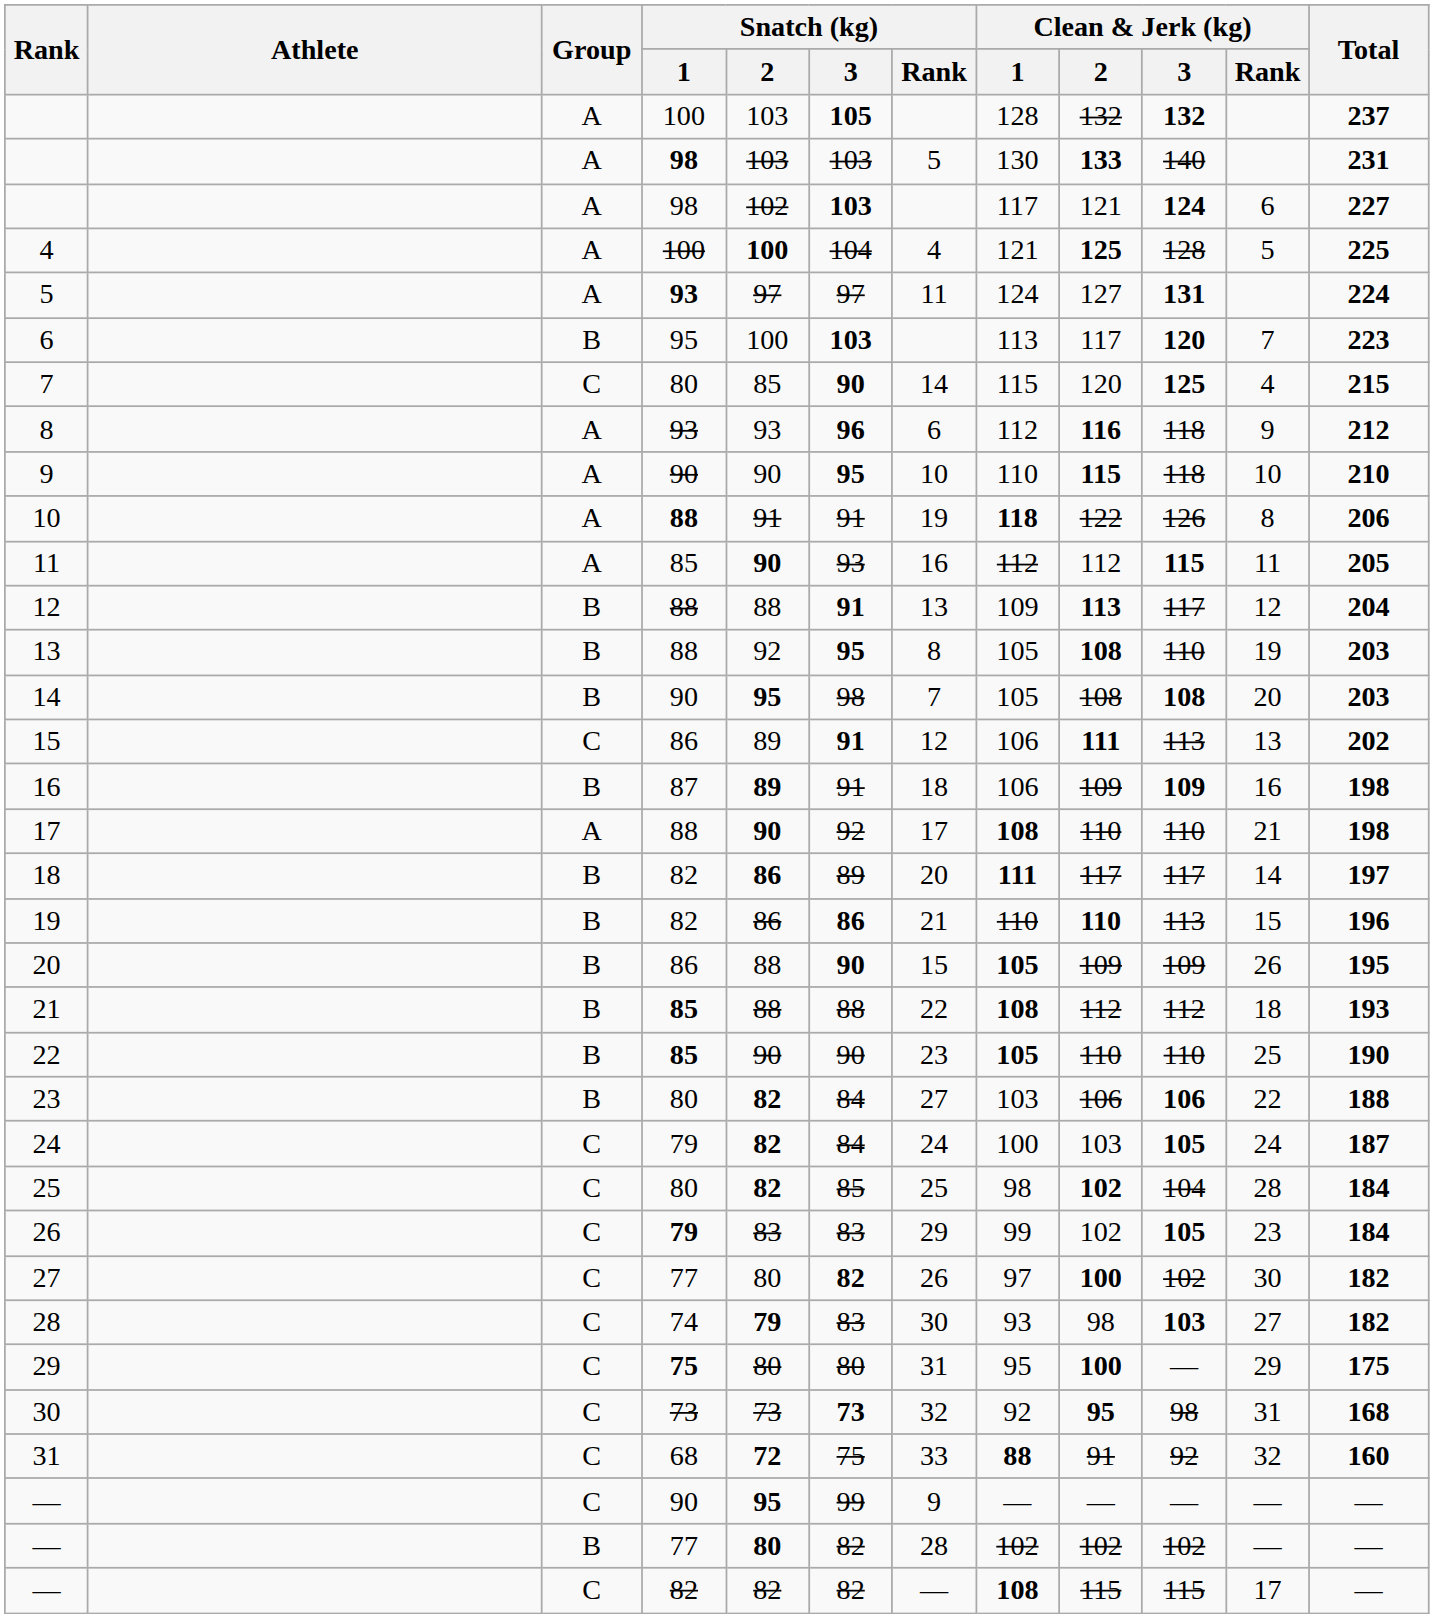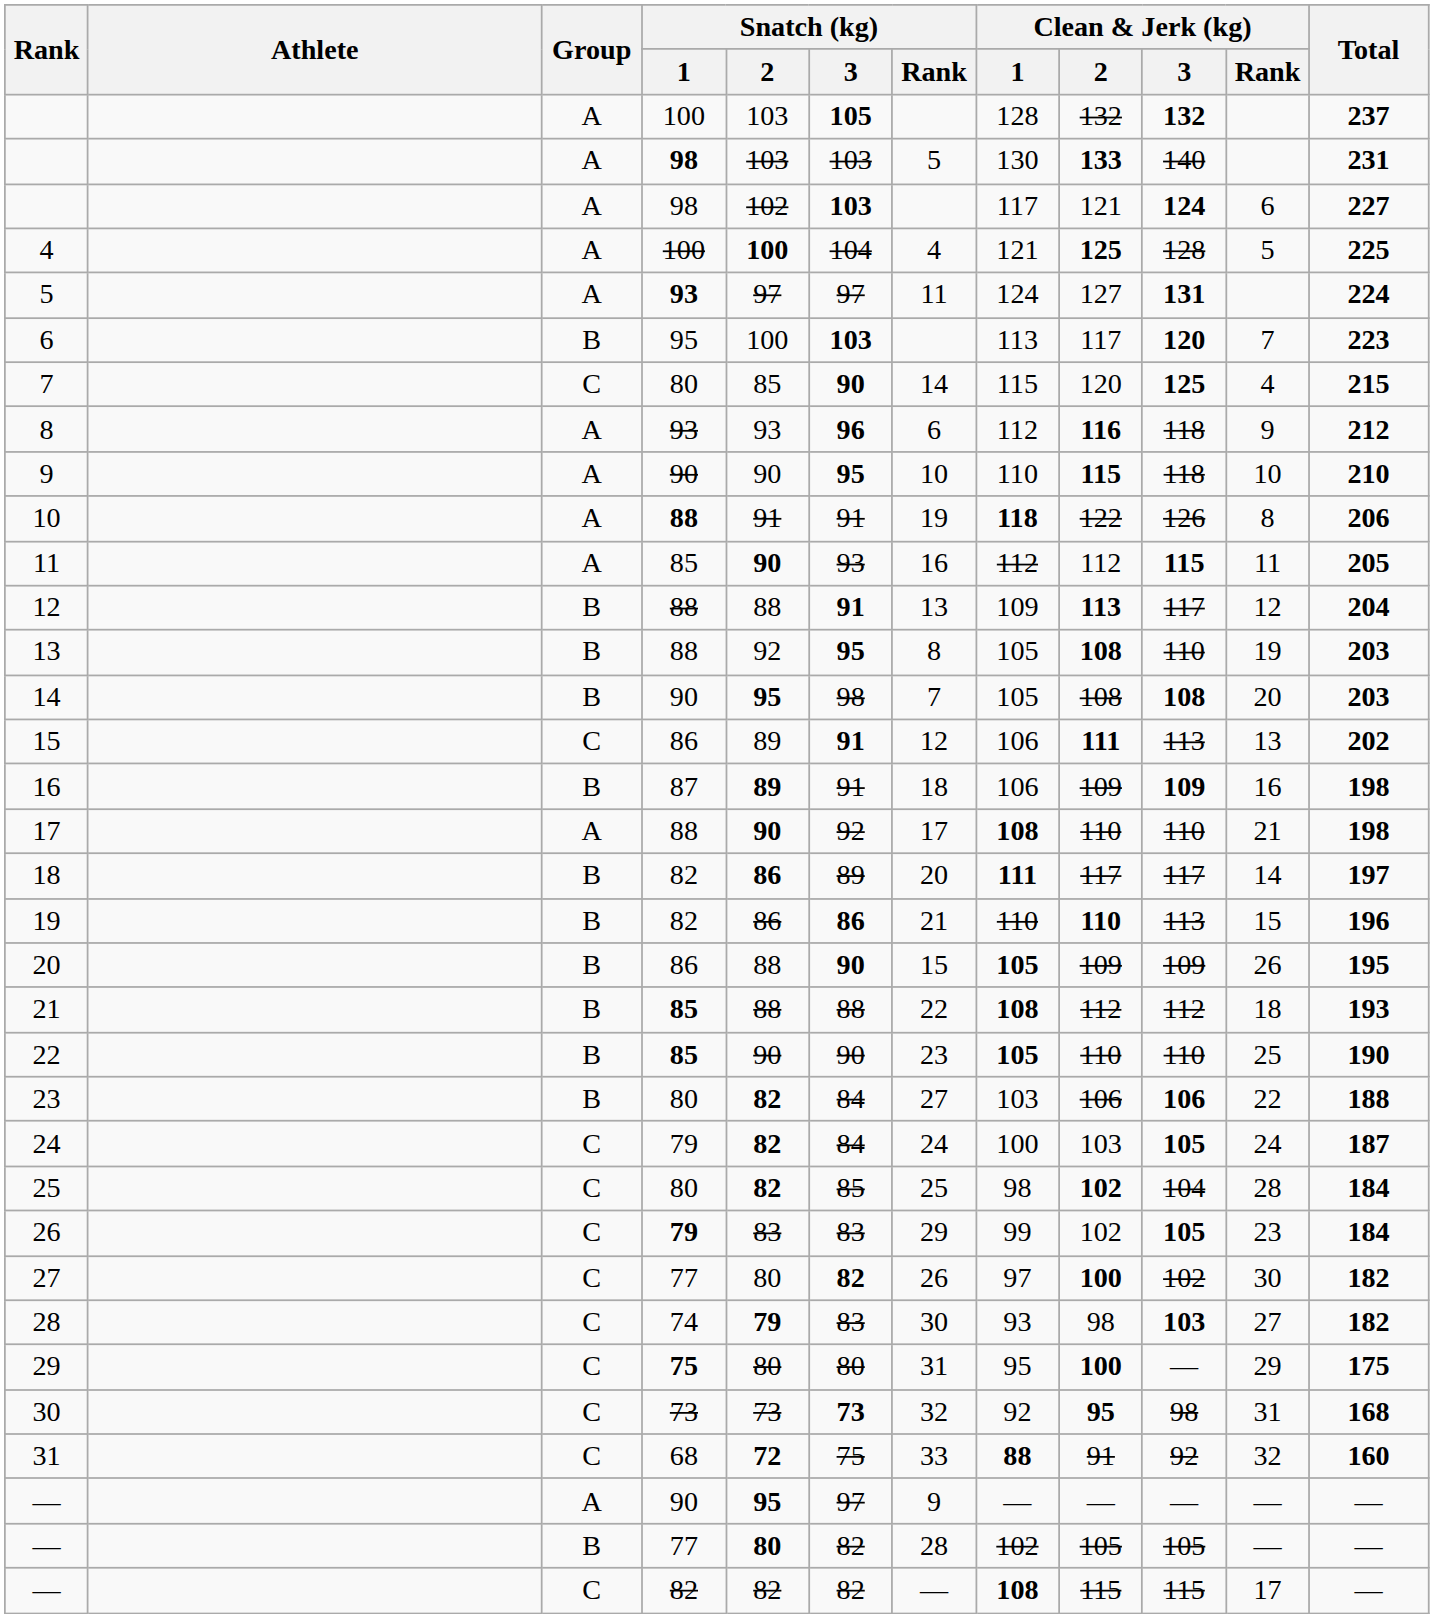 <table class = "wikitable" style="text-align:center;">
 <tr>
 <th rowspan=2 width=40>Rank</th>
 <th rowspan=2 width=250>Athlete</th>
 <th rowspan=2 width=50>Group</th>
 <th colspan=4>Snatch (kg)</th>
 <th colspan=4>Clean & Jerk (kg)</th>
 <th rowspan=2 width=60>Total</th>
 </tr>
 <tr>
 <th width=40>1</th>
 <th width=40>2</th>
 <th width=40>3</th>
 <th width=40>Rank</th>
 <th width=40>1</th>
 <th width=40>2</th>
 <th width=40>3</th>
 <th width=40>Rank</th>
 </tr>
 <tr>
 <td></td>
 <td align=left></td>
 <td>A</td>
 <td>100</td>
 <td>103</td>
 <td><strong>105</strong></td>
 <td></td>
 <td>128</td>
 <td><s>132 </s></td>
 <td><strong>132</strong></td>
 <td></td>
 <td><strong>237</strong></td>
 </tr>
 <tr>
 <td></td>
 <td align=left></td>
 <td>A</td>
 <td><strong>98</strong></td>
 <td><s>103 </s></td>
 <td><s>103 </s></td>
 <td>5</td>
 <td>130</td>
 <td><strong>133</strong></td>
 <td><s>140 </s></td>
 <td></td>
 <td><strong>231</strong></td>
 </tr>
 <tr>
 <td></td>
 <td align=left></td>
 <td>A</td>
 <td>98</td>
 <td><s>102 </s></td>
 <td><strong>103</strong></td>
 <td></td>
 <td>117</td>
 <td>121</td>
 <td><strong>124</strong></td>
 <td>6</td>
 <td><strong>227</strong></td>
 </tr>
 <tr>
 <td>4</td>
 <td align=left></td>
 <td>A</td>
 <td><s>100 </s></td>
 <td><strong>100</strong></td>
 <td><s>104 </s></td>
 <td>4</td>
 <td>121</td>
 <td><strong>125</strong></td>
 <td><s>128 </s></td>
 <td>5</td>
 <td><strong>225</strong></td>
 </tr>
 <tr>
 <td>5</td>
 <td align=left></td>
 <td>A</td>
 <td><strong>93</strong></td>
 <td><s>97 </s></td>
 <td><s>97 </s></td>
 <td>11</td>
 <td>124</td>
 <td>127</td>
 <td><strong>131</strong></td>
 <td></td>
 <td><strong>224</strong></td>
 </tr>
 <tr>
 <td>6</td>
 <td align=left></td>
 <td>B</td>
 <td>95</td>
 <td>100</td>
 <td><strong>103</strong></td>
 <td></td>
 <td>113</td>
 <td>117</td>
 <td><strong>120</strong></td>
 <td>7</td>
 <td><strong>223</strong></td>
 </tr>
 <tr>
 <td>7</td>
 <td align=left></td>
 <td>C</td>
 <td>80</td>
 <td>85</td>
 <td><strong>90</strong></td>
 <td>14</td>
 <td>115</td>
 <td>120</td>
 <td><strong>125</strong></td>
 <td>4</td>
 <td><strong>215</strong></td>
 </tr>
 <tr>
 <td>8</td>
 <td align=left></td>
 <td>A</td>
 <td><s>93 </s></td>
 <td>93</td>
 <td><strong>96</strong></td>
 <td>6</td>
 <td>112</td>
 <td><strong>116</strong></td>
 <td><s>118 </s></td>
 <td>9</td>
 <td><strong>212</strong></td>
 </tr>
 <tr>
 <td>9</td>
 <td align=left></td>
 <td>A</td>
 <td><s>90 </s></td>
 <td>90</td>
 <td><strong>95</strong></td>
 <td>10</td>
 <td>110</td>
 <td><strong>115</strong></td>
 <td><s>118 </s></td>
 <td>10</td>
 <td><strong>210</strong></td>
 </tr>
 <tr>
 <td>10</td>
 <td align=left></td>
 <td>A</td>
 <td><strong>88</strong></td>
 <td><s>91 </s></td>
 <td><s>91 </s></td>
 <td>19</td>
 <td><strong>118</strong></td>
 <td><s>122 </s></td>
 <td><s>126 </s></td>
 <td>8</td>
 <td><strong>206</strong></td>
 </tr>
 <tr>
 <td>11</td>
 <td align=left></td>
 <td>A</td>
 <td>85</td>
 <td><strong>90</strong></td>
 <td><s>93 </s></td>
 <td>16</td>
 <td><s>112 </s></td>
 <td>112</td>
 <td><strong>115</strong></td>
 <td>11</td>
 <td><strong>205</strong></td>
 </tr>
 <tr>
 <td>12</td>
 <td align=left></td>
 <td>B</td>
 <td><s>88 </s></td>
 <td>88</td>
 <td><strong>91</strong></td>
 <td>13</td>
 <td>109</td>
 <td><strong>113</strong></td>
 <td><s>117 </s></td>
 <td>12</td>
 <td><strong>204</strong></td>
 </tr>
 <tr>
 <td>13</td>
 <td align=left></td>
 <td>B</td>
 <td>88</td>
 <td>92</td>
 <td><strong>95</strong></td>
 <td>8</td>
 <td>105</td>
 <td><strong>108</strong></td>
 <td><s>110 </s></td>
 <td>19</td>
 <td><strong>203</strong></td>
 </tr>
 <tr>
 <td>14</td>
 <td align=left></td>
 <td>B</td>
 <td>90</td>
 <td><strong>95</strong></td>
 <td><s>98 </s></td>
 <td>7</td>
 <td>105</td>
 <td><s>108 </s></td>
 <td><strong>108</strong></td>
 <td>20</td>
 <td><strong>203</strong></td>
 </tr>
 <tr>
 <td>15</td>
 <td align=left></td>
 <td>C</td>
 <td>86</td>
 <td>89</td>
 <td><strong>91</strong></td>
 <td>12</td>
 <td>106</td>
 <td><strong>111</strong></td>
 <td><s>113 </s></td>
 <td>13</td>
 <td><strong>202</strong></td>
 </tr>
 <tr>
 <td>16</td>
 <td align=left></td>
 <td>B</td>
 <td>87</td>
 <td><strong>89</strong></td>
 <td><s>91 </s></td>
 <td>18</td>
 <td>106</td>
 <td><s>109 </s></td>
 <td><strong>109</strong></td>
 <td>16</td>
 <td><strong>198</strong></td>
 </tr>
 <tr>
 <td>17</td>
 <td align=left></td>
 <td>A</td>
 <td>88</td>
 <td><strong>90</strong></td>
 <td><s>92 </s></td>
 <td>17</td>
 <td><strong>108</strong></td>
 <td><s>110 </s></td>
 <td><s>110 </s></td>
 <td>21</td>
 <td><strong>198</strong></td>
 </tr>
 <tr>
 <td>18</td>
 <td align=left></td>
 <td>B</td>
 <td>82</td>
 <td><strong>86</strong></td>
 <td><s>89 </s></td>
 <td>20</td>
 <td><strong>111</strong></td>
 <td><s>117 </s></td>
 <td><s>117 </s></td>
 <td>14</td>
 <td><strong>197</strong></td>
 </tr>
 <tr>
 <td>19</td>
 <td align=left></td>
 <td>B</td>
 <td>82</td>
 <td><s>86 </s></td>
 <td><strong>86</strong></td>
 <td>21</td>
 <td><s>110 </s></td>
 <td><strong>110</strong></td>
 <td><s>113 </s></td>
 <td>15</td>
 <td><strong>196</strong></td>
 </tr>
 <tr>
 <td>20</td>
 <td align=left></td>
 <td>B</td>
 <td>86</td>
 <td>88</td>
 <td><strong>90</strong></td>
 <td>15</td>
 <td><strong>105</strong></td>
 <td><s>109 </s></td>
 <td><s>109 </s></td>
 <td>26</td>
 <td><strong>195</strong></td>
 </tr>
 <tr>
 <td>21</td>
 <td align=left></td>
 <td>B</td>
 <td><strong>85</strong></td>
 <td><s>88 </s></td>
 <td><s>88 </s></td>
 <td>22</td>
 <td><strong>108</strong></td>
 <td><s>112 </s></td>
 <td><s>112 </s></td>
 <td>18</td>
 <td><strong>193</strong></td>
 </tr>
 <tr>
 <td>22</td>
 <td align=left></td>
 <td>B</td>
 <td><strong>85</strong></td>
 <td><s>90 </s></td>
 <td><s>90 </s></td>
 <td>23</td>
 <td><strong>105</strong></td>
 <td><s>110 </s></td>
 <td><s>110 </s></td>
 <td>25</td>
 <td><strong>190</strong></td>
 </tr>
 <tr>
 <td>23</td>
 <td align=left></td>
 <td>B</td>
 <td>80</td>
 <td><strong>82</strong></td>
 <td><s>84 </s></td>
 <td>27</td>
 <td>103</td>
 <td><s>106 </s></td>
 <td><strong>106</strong></td>
 <td>22</td>
 <td><strong>188</strong></td>
 </tr>
 <tr>
 <td>24</td>
 <td align=left></td>
 <td>C</td>
 <td>79</td>
 <td><strong>82</strong></td>
 <td><s>84 </s></td>
 <td>24</td>
 <td>100</td>
 <td>103</td>
 <td><strong>105</strong></td>
 <td>24</td>
 <td><strong>187</strong></td>
 </tr>
 <tr>
 <td>25</td>
 <td align=left></td>
 <td>C</td>
 <td>80</td>
 <td><strong>82</strong></td>
 <td><s>85 </s></td>
 <td>25</td>
 <td>98</td>
 <td><strong>102</strong></td>
 <td><s>104 </s></td>
 <td>28</td>
 <td><strong>184</strong></td>
 </tr>
 <tr>
 <td>26</td>
 <td align=left></td>
 <td>C</td>
 <td><strong>79</strong></td>
 <td><s>83 </s></td>
 <td><s>83 </s></td>
 <td>29</td>
 <td>99</td>
 <td>102</td>
 <td><strong>105</strong></td>
 <td>23</td>
 <td><strong>184</strong></td>
 </tr>
 <tr>
 <td>27</td>
 <td align=left></td>
 <td>C</td>
 <td>77</td>
 <td>80</td>
 <td><strong>82</strong></td>
 <td>26</td>
 <td>97</td>
 <td><strong>100</strong></td>
 <td><s>102 </s></td>
 <td>30</td>
 <td><strong>182</strong></td>
 </tr>
 <tr>
 <td>28</td>
 <td align=left></td>
 <td>C</td>
 <td>74</td>
 <td><strong>79</strong></td>
 <td><s>83 </s></td>
 <td>30</td>
 <td>93</td>
 <td>98</td>
 <td><strong>103</strong></td>
 <td>27</td>
 <td><strong>182</strong></td>
 </tr>
 <tr>
 <td>29</td>
 <td align=left></td>
 <td>C</td>
 <td><strong>75</strong></td>
 <td><s>80 </s></td>
 <td><s>80 </s></td>
 <td>31</td>
 <td>95</td>
 <td><strong>100</strong></td>
 <td>—</td>
 <td>29</td>
 <td><strong>175</strong></td>
 </tr>
 <tr>
 <td>30</td>
 <td align=left></td>
 <td>C</td>
 <td><s>73 </s></td>
 <td><s>73 </s></td>
 <td><strong>73</strong></td>
 <td>32</td>
 <td>92</td>
 <td><strong>95</strong></td>
 <td><s>98 </s></td>
 <td>31</td>
 <td><strong>168</strong></td>
 </tr>
 <tr>
 <td>31</td>
 <td align=left></td>
 <td>C</td>
 <td>68</td>
 <td><strong>72</strong></td>
 <td><s>75 </s></td>
 <td>33</td>
 <td><strong>88</strong></td>
 <td><s>91</s></td>
 <td><s>92 </s></td>
 <td>32</td>
 <td><strong>160</strong></td>
 </tr>
 <tr>
 <td>—</td>
 <td align=left></td>
-<td>C</td>
+<td>A</td>
 <td>90</td>
 <td><strong>95</strong></td>
-<td><s>99 </s></td>
+<td><s>97 </s></td>
 <td>9</td>
 <td>—</td>
 <td>—</td>
 <td>—</td>
 <td>—</td>
 <td>—</td>
 </tr>
 <tr>
 <td>—</td>
 <td align=left></td>
 <td>B</td>
 <td>77</td>
 <td><strong>80</strong></td>
 <td><s>82 </s></td>
 <td>28</td>
 <td><s>102 </s></td>
-<td><s>102 </s></td>
-<td><s>102  </s></td>
+<td><s>105 </s></td>
+<td><s>105  </s></td>
 <td>—</td>
 <td>—</td>
 </tr>
 <tr>
 <td>—</td>
 <td align=left></td>
 <td>C</td>
 <td><s>82 </s></td>
 <td><s>82 </s></td>
 <td><s>82 </s></td>
 <td>—</td>
 <td><strong>108</strong></td>
 <td><s>115 </s></td>
 <td><s>115 </s></td>
 <td>17</td>
 <td>—</td>
 </tr>
 </table>
